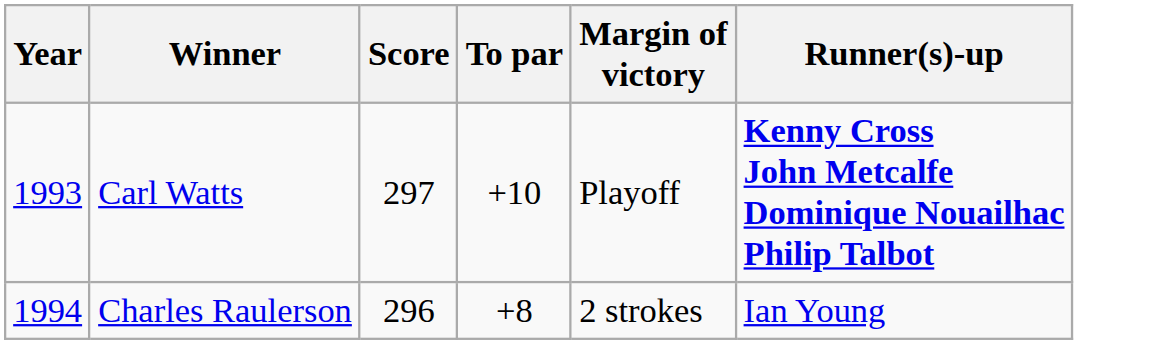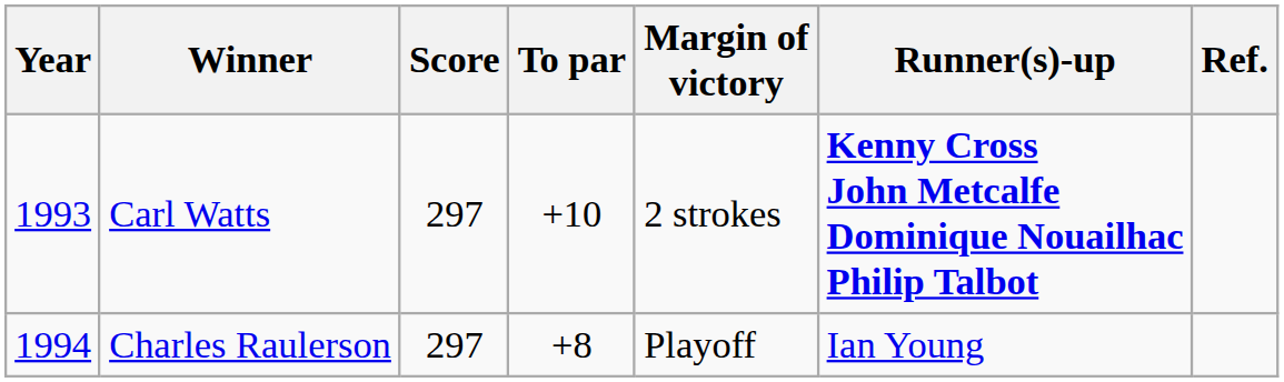 <table class=wikitable style="font-size:95%">
 <tr>
 <th>Year</th>
 <th>Winner</th>
 <th>Score</th>
 <th>To par</th>
 <th>Margin of<br>victory</th>
 <th>Runner(s)-up</th>
+<th>Ref.</th>
 </tr>
 <tr>
 <td><a href='#'>1993</a></td>
 <td> <a href='#'>Carl Watts</a></td>
 <td align=center>297</td>
 <td align=center>+10</td>
-<td>Playoff</td>
+<td>2 strokes</td>
 <td><strong> <a href='#'>Kenny Cross</a><br> <a href='#'>John Metcalfe</a><br> <a href='#'>Dominique Nouailhac</a><br> <a href='#'>Philip Talbot</a></strong></td>
+<td></td>
 </tr>
 <tr>
 <td><a href='#'>1994</a></td>
 <td> <a href='#'>Charles Raulerson</a></td>
-<td align=center>296</td>
+<td align=center>297</td>
 <td align=center>+8</td>
-<td>2 strokes</td>
+<td>Playoff</td>
 <td> <a href='#'>Ian Young</a></td>
+<td></td>
 </tr>
 </table>
